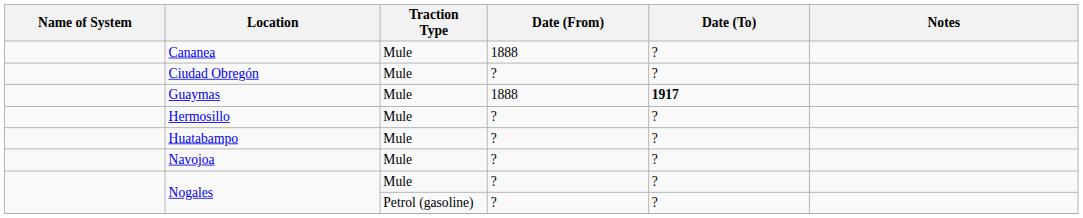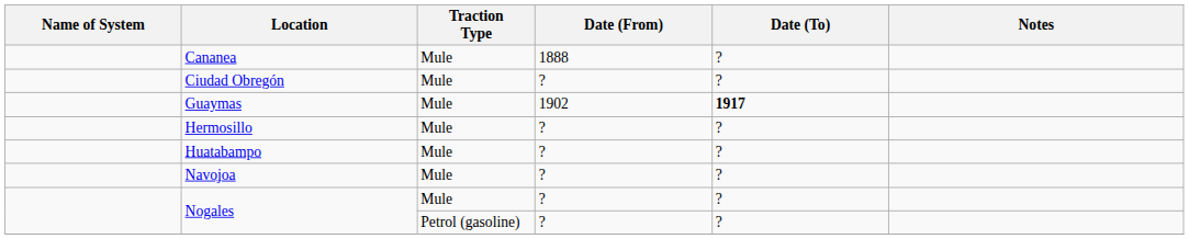 <table class="wikitable" width=100%>
 <tr>
 <th width=15%>Name of System</th>
 <th width=20%>Location</th>
 <th width=10%>Traction<br>Type</th>
 <th width=15%>Date (From)</th>
 <th width=15%>Date (To)</th>
 <th width=25%>Notes</th>
 </tr>
 <tr>
 <td> </td>
 <td><a href='#'>Cananea</a></td>
 <td>Mule</td>
 <td>1888</td>
 <td>?</td>
 <td> </td>
 </tr>
 <tr>
 <td> </td>
 <td><a href='#'>Ciudad Obregón</a></td>
 <td>Mule</td>
 <td>?</td>
 <td>?</td>
 <td> </td>
 </tr>
 <tr>
 <td> </td>
 <td><a href='#'>Guaymas</a></td>
 <td>Mule</td>
-<td>1888</td>
+<td>1902</td>
 <td><strong>1917</strong></td>
 <td></td>
 </tr>
 <tr>
 <td> </td>
 <td><a href='#'>Hermosillo</a></td>
 <td>Mule</td>
 <td>?</td>
 <td>?</td>
 <td> </td>
 </tr>
 <tr>
 <td> </td>
 <td><a href='#'>Huatabampo</a></td>
 <td>Mule</td>
 <td>?</td>
 <td>?</td>
 <td> </td>
 </tr>
 <tr>
 <td> </td>
 <td><a href='#'>Navojoa</a></td>
 <td>Mule</td>
 <td>?</td>
 <td>?</td>
 <td> </td>
 </tr>
 <tr>
 <td rowspan=2> </td>
 <td rowspan=2><a href='#'>Nogales</a></td>
 <td>Mule</td>
 <td>?</td>
 <td>?</td>
 <td> </td>
 </tr>
 <tr>
 <td>Petrol (gasoline)</td>
 <td>?</td>
 <td>?</td>
 <td> </td>
 </tr>
 <tr>
 </tr>
 </table>
